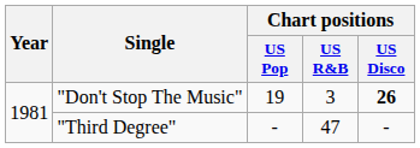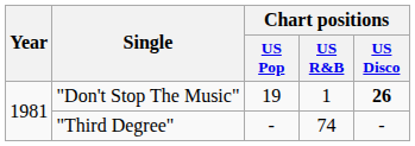 <table class="wikitable" style="text-align:center;">
 <tr>
 <th rowspan="2">Year</th>
 <th rowspan="2">Single</th>
 <th colspan="3">Chart positions</th>
 </tr>
 <tr style="font-size:smaller;">
 <th width="40"><a href='#'>US<br>Pop</a></th>
 <th width="40"><a href='#'>US<br>R&B</a></th>
 <th width="40"><a href='#'>US<br>Disco</a></th>
 </tr>
 <tr>
 <td rowspan="2">1981</td>
 <td align="left">"Don't Stop The Music"</td>
 <td>19</td>
-<td>3</td>
+<td>1</td>
 <td><strong>26</strong></td>
 </tr>
 <tr>
 <td align="left">"Third Degree"</td>
 <td>-</td>
-<td>47</td>
+<td>74</td>
 <td>-</td>
 </tr>
 <tr>
 </tr>
 </table>
